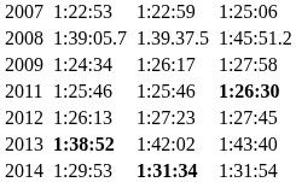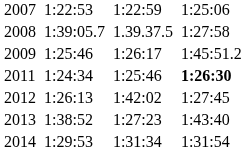 <table>
 <tr>
 <td>2007</td>
 <td></td>
 <td>1:22:53</td>
 <td></td>
 <td>1:22:59</td>
 <td></td>
 <td>1:25:06</td>
 </tr>
 <tr>
 <td>2008</td>
 <td></td>
 <td>1:39:05.7</td>
 <td></td>
 <td>1.39.37.5</td>
 <td></td>
-<td>1:45:51.2</td>
+<td>1:27:58</td>
 </tr>
 <tr>
 <td>2009</td>
 <td></td>
-<td>1:24:34</td>
+<td>1:25:46</td>
 <td></td>
 <td>1:26:17</td>
 <td></td>
-<td>1:27:58</td>
+<td>1:45:51.2</td>
 </tr>
 <tr>
 <td>2011</td>
 <td></td>
-<td>1:25:46</td>
+<td>1:24:34</td>
 <td></td>
 <td>1:25:46</td>
 <td></td>
 <td><strong>1:26:30</strong></td>
 </tr>
 <tr>
 <td>2012</td>
 <td></td>
 <td>1:26:13</td>
 <td></td>
-<td>1:27:23</td>
+<td>1:42:02</td>
 <td></td>
 <td>1:27:45</td>
 </tr>
 <tr>
 <td>2013</td>
 <td></td>
-<td><strong>1:38:52</strong></td>
+<td>1:38:52</td>
 <td></td>
-<td>1:42:02</td>
+<td>1:27:23</td>
 <td></td>
 <td>1:43:40</td>
 </tr>
 <tr>
 <td>2014</td>
 <td></td>
 <td>1:29:53</td>
 <td></td>
-<td><strong>1:31:34</strong></td>
+<td>1:31:34</td>
 <td></td>
 <td>1:31:54</td>
 </tr>
 </table>
